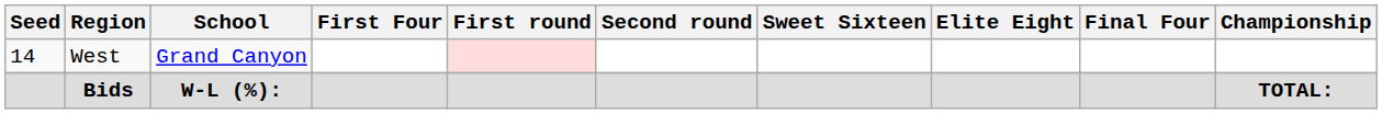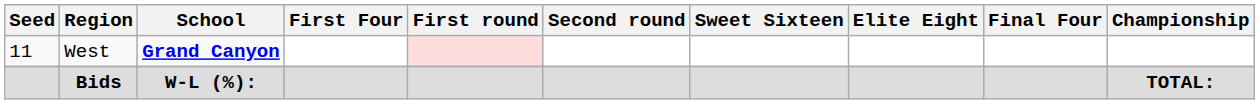 <table class="sortable wikitable" style="white-space:nowrap; font-size:100%;">
 <tr>
 <th>Seed</th>
 <th>Region</th>
 <th>School</th>
 <th>First Four</th>
 <th>First round</th>
 <th>Second round</th>
 <th>Sweet Sixteen</th>
 <th>Elite Eight</th>
 <th>Final Four</th>
 <th>Championship</th>
 </tr>
 <tr>
-<td>14</td>
+<td>11</td>
 <td>West</td>
-<td><a href='#'>Grand Canyon</a></td>
+<td><strong><a href='#'>Grand Canyon</a></strong></td>
 <td style="background:#fff;"></td>
 <td style="background:#ffdddd;"></td>
 <td style="background:#fff;"></td>
 <td style="background:#fff;"></td>
 <td style="background:#fff;"></td>
 <td style="background:#fff;"></td>
 <td style="background:#fff;"></td>
 </tr>
 <tr>
 </tr>
 <tr class="sortbottom" style="text-align:center; background:#ddd;">
 <td></td>
 <td><strong>Bids</strong></td>
 <td><strong>W-L (%):</strong></td>
 <td></td>
 <td></td>
 <td></td>
 <td></td>
 <td></td>
 <td></td>
 <td><strong>TOTAL:</strong> </td>
 </tr>
 </table>
